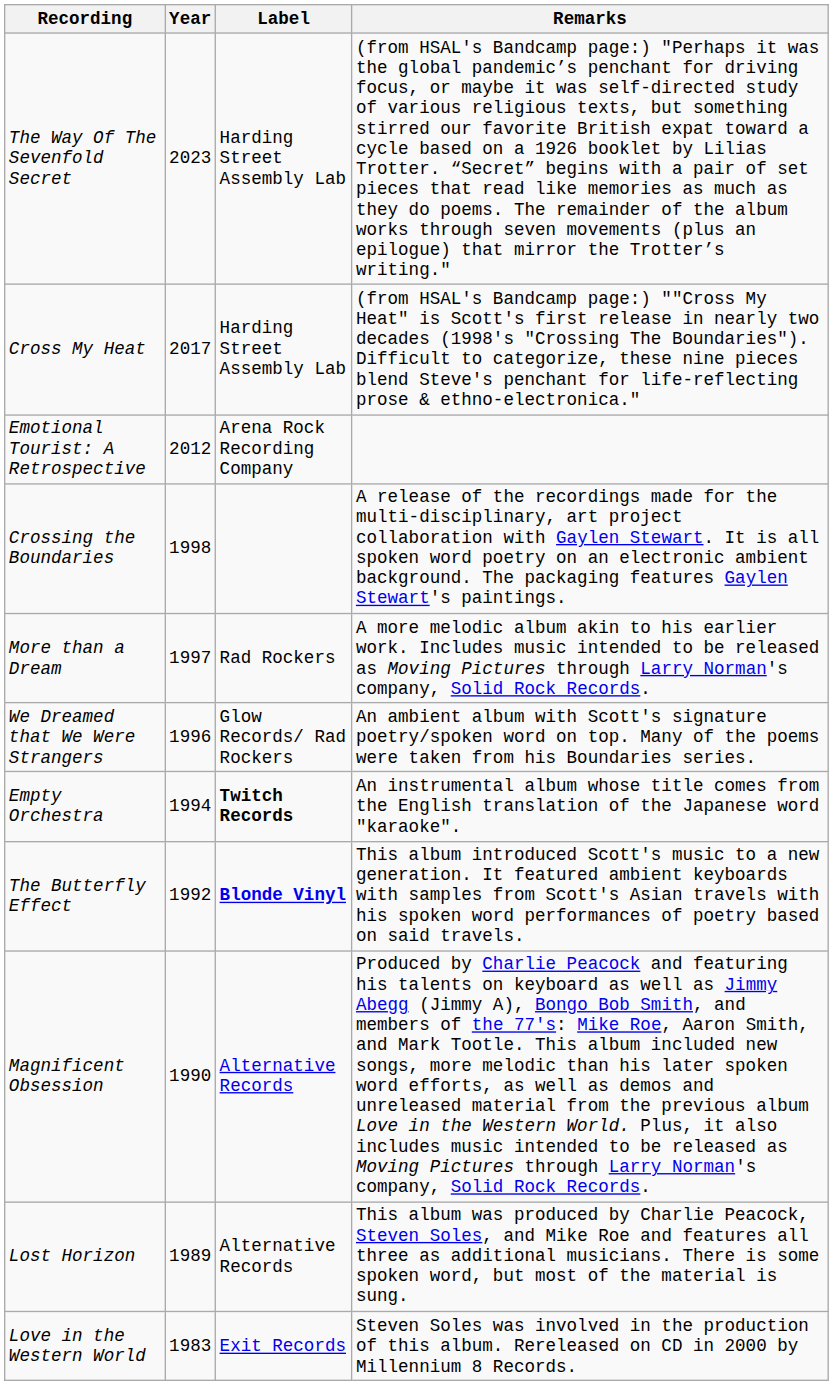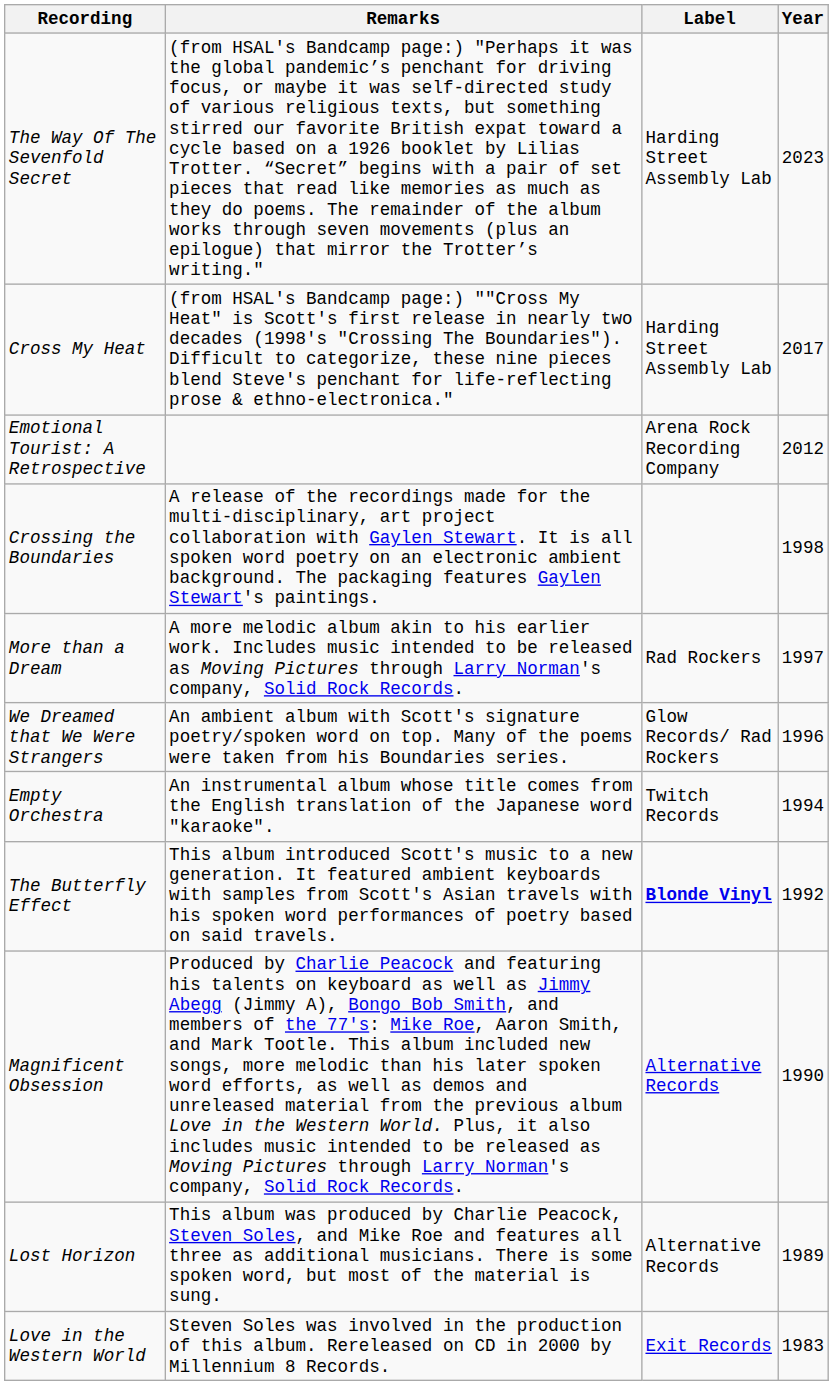 <table class="wikitable sortable">
 <tr>
 <th>Recording</th>
+<th>Remarks</th>
+<th>Label</th>
 <th>Year</th>
-<th>Label</th>
-<th>Remarks</th>
 </tr>
 <tr>
 <td><em>The Way Of The Sevenfold Secret</em></td>
+<td>(from HSAL's Bandcamp page:) "Perhaps it was the global pandemic’s penchant for driving focus, or maybe it was self-directed study of various religious texts, but something stirred our favorite British expat toward a cycle based on a 1926 booklet by Lilias Trotter. “Secret” begins with a pair of set pieces that read like memories as much as they do poems. The remainder of the album works through seven movements (plus an epilogue) that mirror the Trotter’s writing."</td>
+<td>Harding Street Assembly Lab</td>
 <td>2023</td>
-<td>Harding Street Assembly Lab</td>
-<td>(from HSAL's Bandcamp page:) "Perhaps it was the global pandemic’s penchant for driving focus, or maybe it was self-directed study of various religious texts, but something stirred our favorite British expat toward a cycle based on a 1926 booklet by Lilias Trotter. “Secret” begins with a pair of set pieces that read like memories as much as they do poems. The remainder of the album works through seven movements (plus an epilogue) that mirror the Trotter’s writing."</td>
 </tr>
 <tr>
 <td><em>Cross My Heat</em></td>
+<td>(from HSAL's Bandcamp page:) ""Cross My Heat" is Scott's first release in nearly two decades (1998's "Crossing The Boundaries"). Difficult to categorize, these nine pieces blend Steve's penchant for life-reflecting prose & ethno-electronica."</td>
+<td>Harding Street Assembly Lab</td>
 <td>2017</td>
-<td>Harding Street Assembly Lab</td>
-<td>(from HSAL's Bandcamp page:) ""Cross My Heat" is Scott's first release in nearly two decades (1998's "Crossing The Boundaries"). Difficult to categorize, these nine pieces blend Steve's penchant for life-reflecting prose & ethno-electronica."</td>
 </tr>
 <tr>
 <td><em>Emotional Tourist: A Retrospective</em></td>
+<td></td>
+<td>Arena Rock Recording Company</td>
 <td>2012</td>
-<td>Arena Rock Recording Company</td>
-<td></td>
 </tr>
 <tr>
 <td><em>Crossing the Boundaries</em></td>
+<td>A release of the recordings made for the multi-disciplinary, art project collaboration with <a href='#'>Gaylen Stewart</a>. It is all spoken word poetry on an electronic ambient background. The packaging features <a href='#'>Gaylen Stewart</a>'s paintings.</td>
+<td></td>
 <td>1998</td>
-<td></td>
-<td>A release of the recordings made for the multi-disciplinary, art project collaboration with <a href='#'>Gaylen Stewart</a>. It is all spoken word poetry on an electronic ambient background. The packaging features <a href='#'>Gaylen Stewart</a>'s paintings.</td>
 </tr>
 <tr>
 <td><em>More than a Dream</em></td>
+<td>A more melodic album akin to his earlier work. Includes music intended to be released as <em>Moving Pictures</em> through <a href='#'>Larry Norman</a>'s company, <a href='#'>Solid Rock Records</a>.</td>
+<td>Rad Rockers</td>
 <td>1997</td>
-<td>Rad Rockers</td>
-<td>A more melodic album akin to his earlier work. Includes music intended to be released as <em>Moving Pictures</em> through <a href='#'>Larry Norman</a>'s company, <a href='#'>Solid Rock Records</a>.</td>
 </tr>
 <tr>
 <td><em>We Dreamed that We Were Strangers</em></td>
+<td>An ambient album with Scott's signature poetry/spoken word on top. Many of the poems were taken from his Boundaries series.</td>
+<td>Glow Records/ Rad Rockers</td>
 <td>1996</td>
-<td>Glow Records/ Rad Rockers</td>
-<td>An ambient album with Scott's signature poetry/spoken word on top. Many of the poems were taken from his Boundaries series.</td>
 </tr>
 <tr>
 <td><em>Empty Orchestra</em></td>
+<td>An instrumental album whose title comes from the English translation of the Japanese word "karaoke".</td>
+<td>Twitch Records</td>
 <td>1994</td>
-<td><strong>Twitch Records</strong></td>
-<td>An instrumental album whose title comes from the English translation of the Japanese word "karaoke".</td>
 </tr>
 <tr>
 <td><em>The Butterfly Effect</em></td>
+<td>This album introduced Scott's music to a new generation. It featured ambient keyboards with samples from Scott's Asian travels with his spoken word performances of poetry based on said travels.</td>
+<td><strong><a href='#'>Blonde Vinyl</a></strong></td>
 <td>1992</td>
-<td><strong><a href='#'>Blonde Vinyl</a></strong></td>
-<td>This album introduced Scott's music to a new generation. It featured ambient keyboards with samples from Scott's Asian travels with his spoken word performances of poetry based on said travels.</td>
 </tr>
 <tr>
 <td><em>Magnificent Obsession</em></td>
+<td>Produced by <a href='#'>Charlie Peacock</a> and featuring his talents on keyboard as well as <a href='#'>Jimmy Abegg</a> (Jimmy A), <a href='#'>Bongo Bob Smith</a>, and members of <a href='#'>the 77's</a>: <a href='#'>Mike Roe</a>, Aaron Smith, and Mark Tootle. This album included new songs, more melodic than his later spoken word efforts, as well as demos and unreleased material from the previous album <em>Love in the Western World.</em> Plus, it also includes music intended to be released as <em>Moving Pictures</em> through <a href='#'>Larry Norman</a>'s company, <a href='#'>Solid Rock Records</a>.</td>
+<td><a href='#'>Alternative Records</a></td>
 <td>1990</td>
-<td><a href='#'>Alternative Records</a></td>
-<td>Produced by <a href='#'>Charlie Peacock</a> and featuring his talents on keyboard as well as <a href='#'>Jimmy Abegg</a> (Jimmy A), <a href='#'>Bongo Bob Smith</a>, and members of <a href='#'>the 77's</a>: <a href='#'>Mike Roe</a>, Aaron Smith, and Mark Tootle. This album included new songs, more melodic than his later spoken word efforts, as well as demos and unreleased material from the previous album <em>Love in the Western World.</em> Plus, it also includes music intended to be released as <em>Moving Pictures</em> through <a href='#'>Larry Norman</a>'s company, <a href='#'>Solid Rock Records</a>.</td>
 </tr>
 <tr>
 <td><em>Lost Horizon</em></td>
+<td>This album was produced by Charlie Peacock, <a href='#'>Steven Soles</a>, and Mike Roe and features all three as additional musicians. There is some spoken word, but most of the material is sung.</td>
+<td>Alternative Records</td>
 <td>1989</td>
-<td>Alternative Records</td>
-<td>This album was produced by Charlie Peacock, <a href='#'>Steven Soles</a>, and Mike Roe and features all three as additional musicians. There is some spoken word, but most of the material is sung.</td>
 </tr>
 <tr>
 <td><em>Love in the Western World</em></td>
+<td>Steven Soles was involved in the production of this album. Rereleased on CD in 2000 by Millennium 8 Records.</td>
+<td><a href='#'>Exit Records</a></td>
 <td>1983</td>
-<td><a href='#'>Exit Records</a></td>
-<td>Steven Soles was involved in the production of this album. Rereleased on CD in 2000 by Millennium 8 Records.</td>
 </tr>
 </table>
